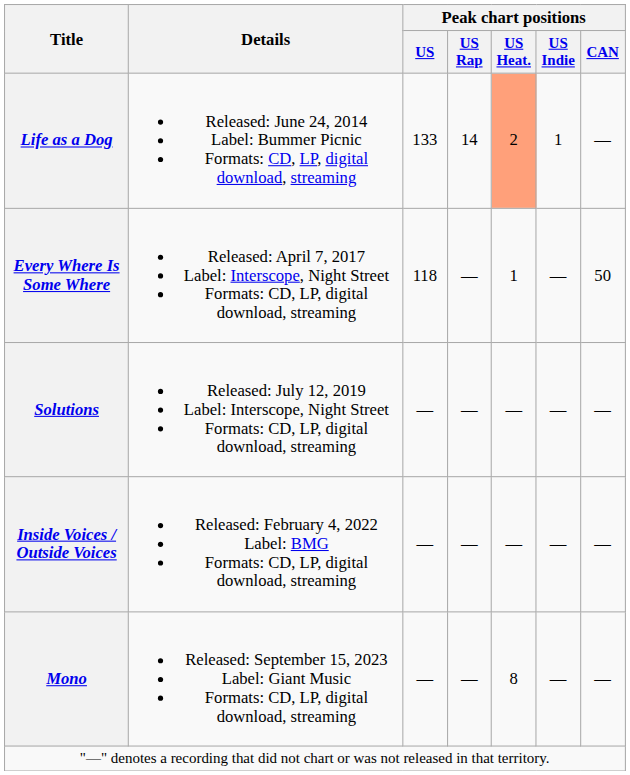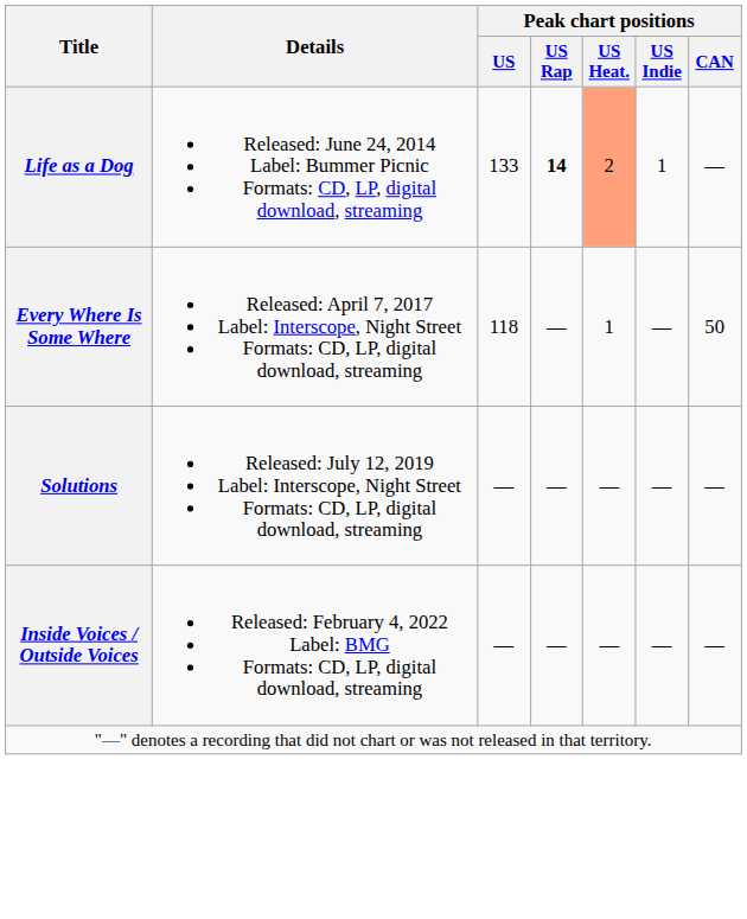 <table class="wikitable plainrowheaders" style="text-align:center;">
 <tr>
 <th scope="col" rowspan="2" style="width:7em;">Title</th>
 <th scope="col" rowspan="2" style="width:16em;">Details</th>
 <th scope="col" colspan="5">Peak chart positions</th>
 </tr>
 <tr>
 <th scope="col" style="width:2.5em;font-size:90%;"><a href='#'>US</a><br></th>
 <th scope="col" style="width:2.5em;font-size:90%;"><a href='#'>US Rap</a><br></th>
 <th scope="col" style="width:2.5em;font-size:90%;"><a href='#'>US Heat.</a><br></th>
 <th scope="col" style="width:2.5em;font-size:90%;"><a href='#'>US Indie</a><br></th>
 <th scope="col" style="width:2.5em;font-size:90%;"><a href='#'>CAN</a><br></th>
 </tr>
 <tr>
 <th scope="row"><em><a href='#'>Life as a Dog</a></em></th>
 <td><br><ul><li>Released: June 24, 2014</li><li>Label: Bummer Picnic</li><li>Formats: <a href='#'>CD</a>, <a href='#'>LP</a>, <a href='#'>digital download</a>, <a href='#'>streaming</a></li></ul></td>
 <td>133</td>
-<td>14</td>
+<td><strong>14</strong></td>
 <td style="background: lightsalmon;">2</td>
 <td>1</td>
 <td>—</td>
 </tr>
 <tr>
 <th scope="row"><em><a href='#'>Every Where Is Some Where</a></em></th>
 <td><br><ul><li>Released: April 7, 2017</li><li>Label: <a href='#'>Interscope</a>, Night Street</li><li>Formats: CD, LP, digital download, streaming</li></ul></td>
 <td>118</td>
 <td>—</td>
 <td>1</td>
 <td>—</td>
 <td>50</td>
 </tr>
 <tr>
 <th scope="row"><em><a href='#'>Solutions</a></em></th>
 <td><br><ul><li>Released: July 12, 2019</li><li>Label: Interscope, Night Street</li><li>Formats: CD, LP, digital download, streaming</li></ul></td>
 <td>—</td>
 <td>—</td>
 <td>—</td>
 <td>—</td>
 <td>—</td>
 </tr>
 <tr>
 <th scope="row"><em><a href='#'>Inside Voices / Outside Voices</a></em></th>
 <td><br><ul><li>Released: February 4, 2022</li><li>Label: <a href='#'>BMG</a></li><li>Formats: CD, LP, digital download, streaming</li></ul></td>
 <td>—</td>
 <td>—</td>
 <td>—</td>
 <td>—</td>
 <td>—</td>
 </tr>
 <tr>
-<th scope="row"><em><a href='#'>Mono</a></em></th>
-<td><br><ul><li>Released: September 15, 2023</li><li>Label: Giant Music</li><li>Formats: CD, LP, digital download, streaming</li></ul></td>
-<td>—</td>
-<td>—</td>
-<td>8</td>
-<td>—</td>
-<td>—</td>
-</tr>
-<tr>
 <td colspan="7" style="font-size:90%">"—" denotes a recording that did not chart or was not released in that territory.</td>
 </tr>
 </table>
